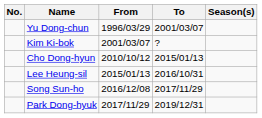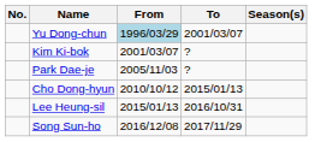 <table class="wikitable">
 <tr>
 <th>No.</th>
 <th>Name</th>
 <th>From</th>
 <th>To</th>
 <th>Season(s)</th>
 </tr>
 <tr>
 <td></td>
 <td> <a href='#'>Yu Dong-chun</a></td>
-<td>1996/03/29</td>
+<td style="background: lightblue;">1996/03/29</td>
 <td>2001/03/07</td>
 <td></td>
 </tr>
 <tr>
 <td></td>
 <td> <a href='#'>Kim Ki-bok</a></td>
 <td>2001/03/07</td>
+<td>?</td>
+<td></td>
+</tr>
+<tr>
+<td></td>
+<td> <a href='#'>Park Dae-je</a></td>
+<td>2005/11/03</td>
 <td>?</td>
 <td></td>
 </tr>
 <tr>
 <td></td>
 <td> <a href='#'>Cho Dong-hyun</a></td>
 <td>2010/10/12</td>
 <td>2015/01/13</td>
 <td></td>
 </tr>
 <tr>
 <td></td>
 <td> <a href='#'>Lee Heung-sil</a></td>
 <td>2015/01/13</td>
 <td>2016/10/31</td>
 <td></td>
 </tr>
 <tr>
 <td></td>
 <td> <a href='#'>Song Sun-ho</a></td>
 <td>2016/12/08</td>
 <td>2017/11/29</td>
 <td></td>
 </tr>
-<tr>
-<td></td>
-<td> <a href='#'>Park Dong-hyuk</a></td>
-<td>2017/11/29</td>
-<td>2019/12/31</td>
-<td></td>
-</tr>
 </table>
